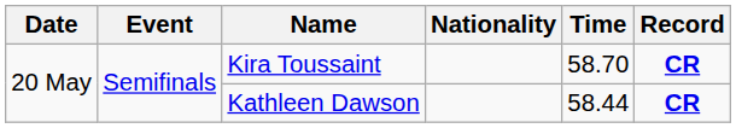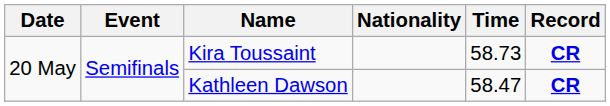 <table class="wikitable" style=text-align:center>
 <tr>
 <th>Date</th>
 <th>Event</th>
 <th>Name</th>
 <th>Nationality</th>
 <th>Time</th>
 <th>Record</th>
 </tr>
 <tr>
 <td rowspan=2>20 May</td>
 <td rowspan=2><a href='#'>Semifinals</a></td>
 <td align=left><a href='#'>Kira Toussaint</a></td>
 <td align=left></td>
-<td>58.70</td>
+<td>58.73</td>
 <td><strong><a href='#'>CR</a></strong></td>
 </tr>
 <tr>
 <td align=left><a href='#'>Kathleen Dawson</a></td>
 <td align=left></td>
-<td>58.44</td>
+<td>58.47</td>
 <td><strong><a href='#'>CR</a></strong></td>
 </tr>
 </table>
